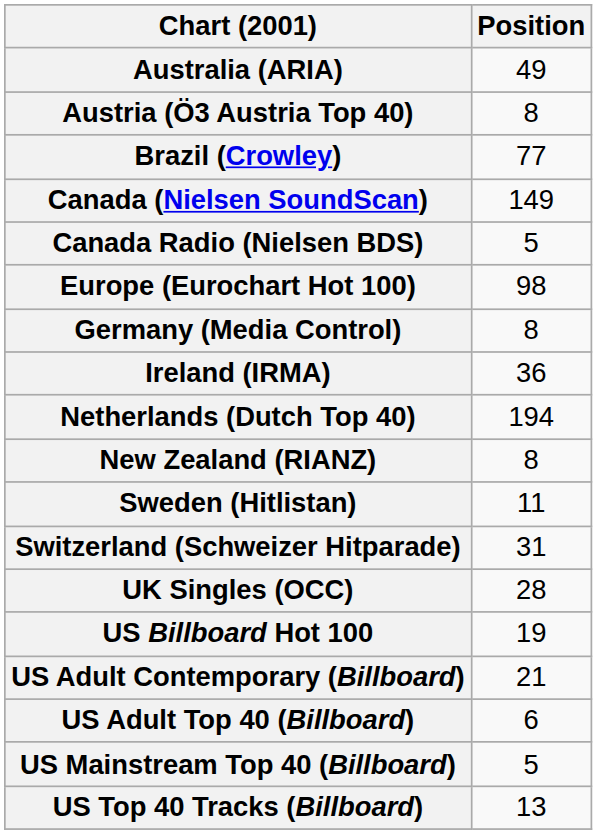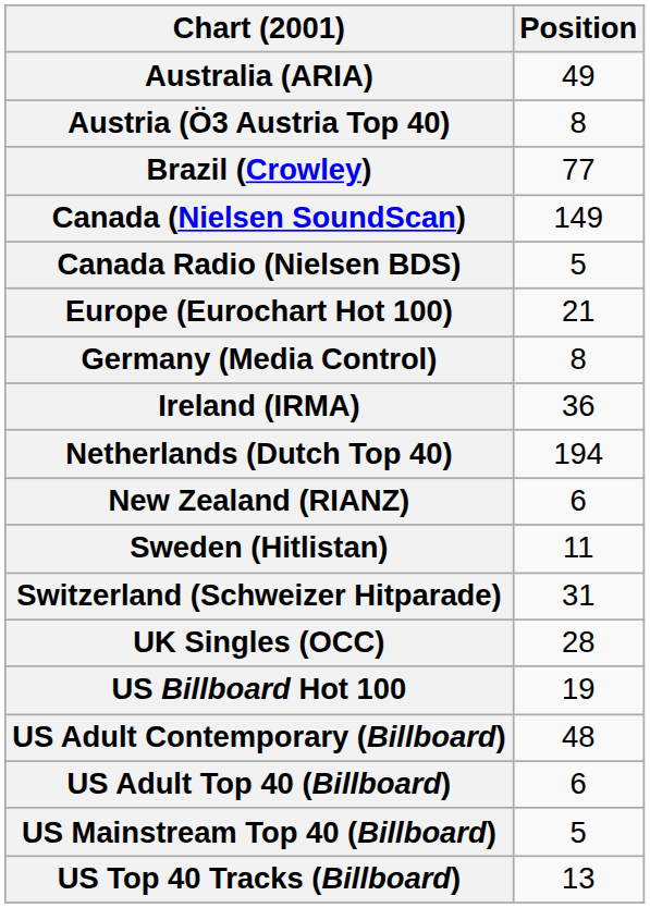 <table class="wikitable sortable plainrowheaders" style="text-align:center">
 <tr>
 <th scope="col">Chart (2001)</th>
 <th scope="col">Position</th>
 </tr>
 <tr>
 <th scope="row">Australia (ARIA)</th>
 <td>49</td>
 </tr>
 <tr>
 <th scope="row">Austria (Ö3 Austria Top 40)</th>
 <td>8</td>
 </tr>
 <tr>
 <th scope="row">Brazil (<a href='#'>Crowley</a>)</th>
 <td>77</td>
 </tr>
 <tr>
 <th scope="row">Canada (<a href='#'>Nielsen SoundScan</a>)</th>
 <td>149</td>
 </tr>
 <tr>
 <th scope="row">Canada Radio (Nielsen BDS)</th>
 <td>5</td>
 </tr>
 <tr>
 <th scope="row">Europe (Eurochart Hot 100)</th>
-<td>98</td>
+<td>21</td>
 </tr>
 <tr>
 <th scope="row">Germany (Media Control)</th>
 <td>8</td>
 </tr>
 <tr>
 <th scope="row">Ireland (IRMA)</th>
 <td>36</td>
 </tr>
 <tr>
 <th scope="row">Netherlands (Dutch Top 40)</th>
 <td>194</td>
 </tr>
 <tr>
 <th scope="row">New Zealand (RIANZ)</th>
-<td>8</td>
+<td>6</td>
 </tr>
 <tr>
 <th scope="row">Sweden (Hitlistan)</th>
 <td>11</td>
 </tr>
 <tr>
 <th scope="row">Switzerland (Schweizer Hitparade)</th>
 <td>31</td>
 </tr>
 <tr>
 <th scope="row">UK Singles (OCC)</th>
 <td>28</td>
 </tr>
 <tr>
 <th scope="row">US <em>Billboard</em> Hot 100</th>
 <td>19</td>
 </tr>
 <tr>
 <th scope="row">US Adult Contemporary (<em>Billboard</em>)</th>
-<td>21</td>
+<td>48</td>
 </tr>
 <tr>
 <th scope="row">US Adult Top 40 (<em>Billboard</em>)</th>
 <td>6</td>
 </tr>
 <tr>
 <th scope="row">US Mainstream Top 40 (<em>Billboard</em>)</th>
 <td>5</td>
 </tr>
 <tr>
 <th scope="row">US Top 40 Tracks (<em>Billboard</em>)</th>
 <td>13</td>
 </tr>
 </table>
